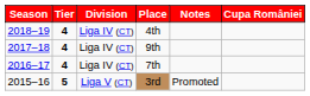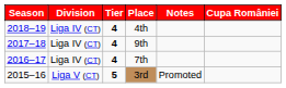 <table class="wikitable" style="text-align:center; font-size:90%">
 <tr>
 <th style="background:#FF0000;color:#FFFFFF;border:1px solid #000000;">Season</th>
+<th style="background:#FF0000;color:#FFFFFF;border:1px solid #000000;">Division</th>
 <th style="background:#FF0000;color:#FFFFFF;border:1px solid #000000;">Tier</th>
-<th style="background:#FF0000;color:#FFFFFF;border:1px solid #000000;">Division</th>
 <th style="background:#FF0000;color:#FFFFFF;border:1px solid #000000;">Place</th>
 <th style="background:#FF0000;color:#FFFFFF;border:1px solid #000000;">Notes</th>
 <th style="background:#FF0000;color:#FFFFFF;border:1px solid #000000;">Cupa României</th>
 </tr>
 <tr>
 <td><a href='#'>2018–19</a></td>
+<td><a href='#'>Liga IV</a> <small>(<a href='#'>CT</a>)</small></td>
 <td><strong>4</strong></td>
-<td><a href='#'>Liga IV</a> <small>(<a href='#'>CT</a>)</small></td>
 <td>4th</td>
 <td></td>
 <td></td>
 </tr>
 <tr>
 <td><a href='#'>2017–18</a></td>
+<td>Liga IV <small>(<a href='#'>CT</a>)</small></td>
 <td><strong>4</strong></td>
-<td>Liga IV <small>(<a href='#'>CT</a>)</small></td>
 <td>9th</td>
 <td></td>
 <td></td>
 </tr>
 <tr>
 <td><a href='#'>2016–17</a></td>
+<td>Liga IV <small>(<a href='#'>CT</a>)</small></td>
 <td><strong>4</strong></td>
-<td>Liga IV <small>(<a href='#'>CT</a>)</small></td>
 <td>7th</td>
 <td></td>
 <td></td>
 </tr>
 <tr>
 <td>2015–16</td>
+<td><a href='#'>Liga V</a> <small>(<a href='#'>CT</a>)</small></td>
 <td><strong>5</strong></td>
-<td><a href='#'>Liga V</a> <small>(<a href='#'>CT</a>)</small></td>
 <td align=center bgcolor=#BF8D5B>3rd</td>
 <td>Promoted</td>
 <td></td>
 </tr>
 </table>
